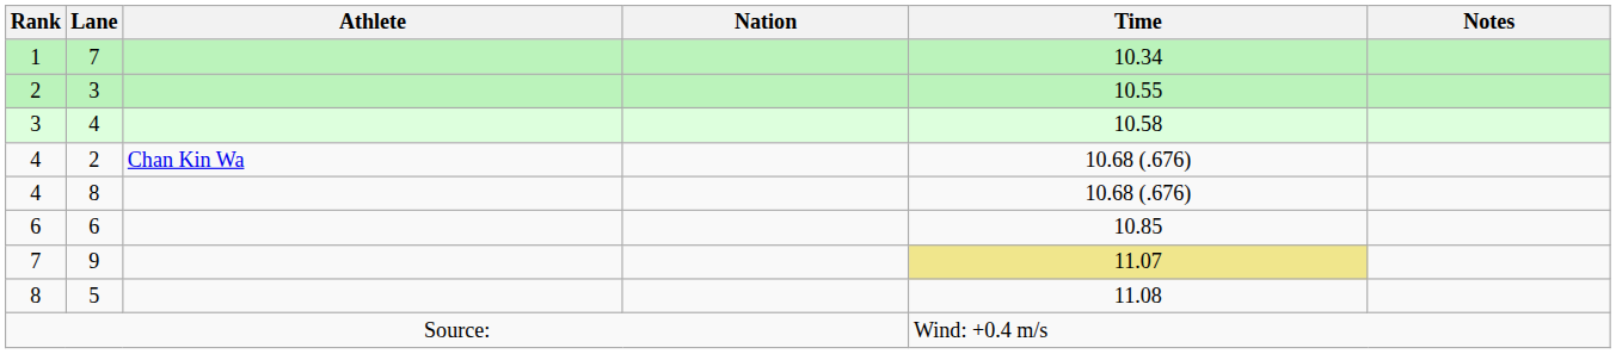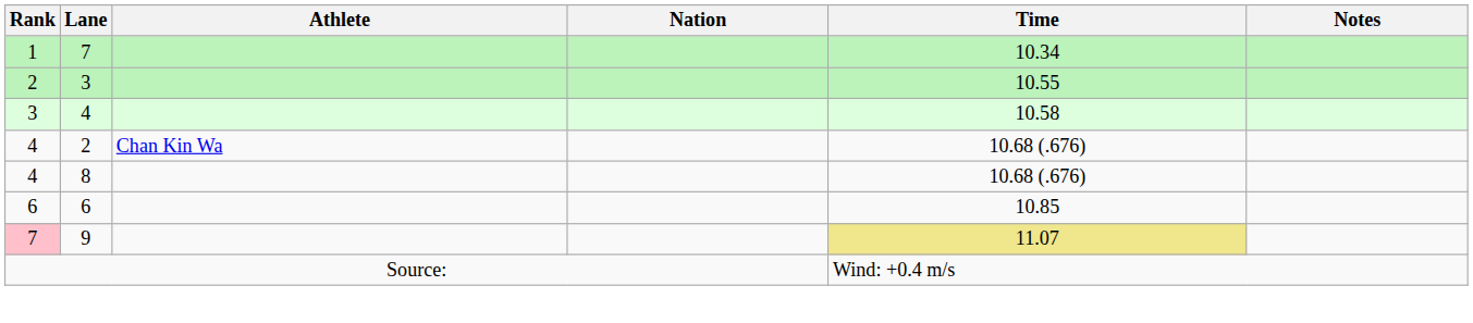 <table class="wikitable sortable" style="text-align:center;width: 60%;">
 <tr>
 <th scope="col" style="width: 10px;">Rank</th>
 <th scope="col" style="width: 10px;">Lane</th>
 <th scope="col">Athlete</th>
 <th scope="col">Nation</th>
 <th scope="col">Time</th>
 <th scope="col">Notes</th>
 </tr>
 <tr bgcolor=bbf3bb>
 <td>1</td>
 <td>7</td>
 <td align=left></td>
 <td align=left></td>
 <td>10.34</td>
 <td></td>
 </tr>
 <tr bgcolor=bbf3bb>
 <td>2</td>
 <td>3</td>
 <td align=left></td>
 <td align=left></td>
 <td>10.55</td>
 <td></td>
 </tr>
 <tr bgcolor=ddffdd>
 <td>3</td>
 <td>4</td>
 <td align=left></td>
 <td align=left></td>
 <td>10.58</td>
 <td></td>
 </tr>
 <tr>
 <td>4</td>
 <td>2</td>
 <td align=left><a href='#'>Chan Kin Wa</a></td>
 <td align=left></td>
 <td>10.68 (.676)</td>
 <td></td>
 </tr>
 <tr>
 <td>4</td>
 <td>8</td>
 <td align=left></td>
 <td align=left></td>
 <td>10.68 (.676)</td>
 <td></td>
 </tr>
 <tr>
 <td>6</td>
 <td>6</td>
 <td align=left></td>
 <td align=left></td>
 <td>10.85</td>
 <td></td>
 </tr>
 <tr>
-<td>7</td>
+<td style="background: pink;">7</td>
 <td>9</td>
 <td align=left></td>
 <td align=left></td>
 <td style="background: khaki;">11.07</td>
-<td></td>
-</tr>
-<tr>
-<td>8</td>
-<td>5</td>
-<td align=left></td>
-<td align=left></td>
-<td>11.08</td>
 <td></td>
 </tr>
 <tr class="sortbottom">
 <td colspan="4">Source:</td>
 <td colspan="2" style="text-align:left;">Wind: +0.4 m/s</td>
 </tr>
 </table>
